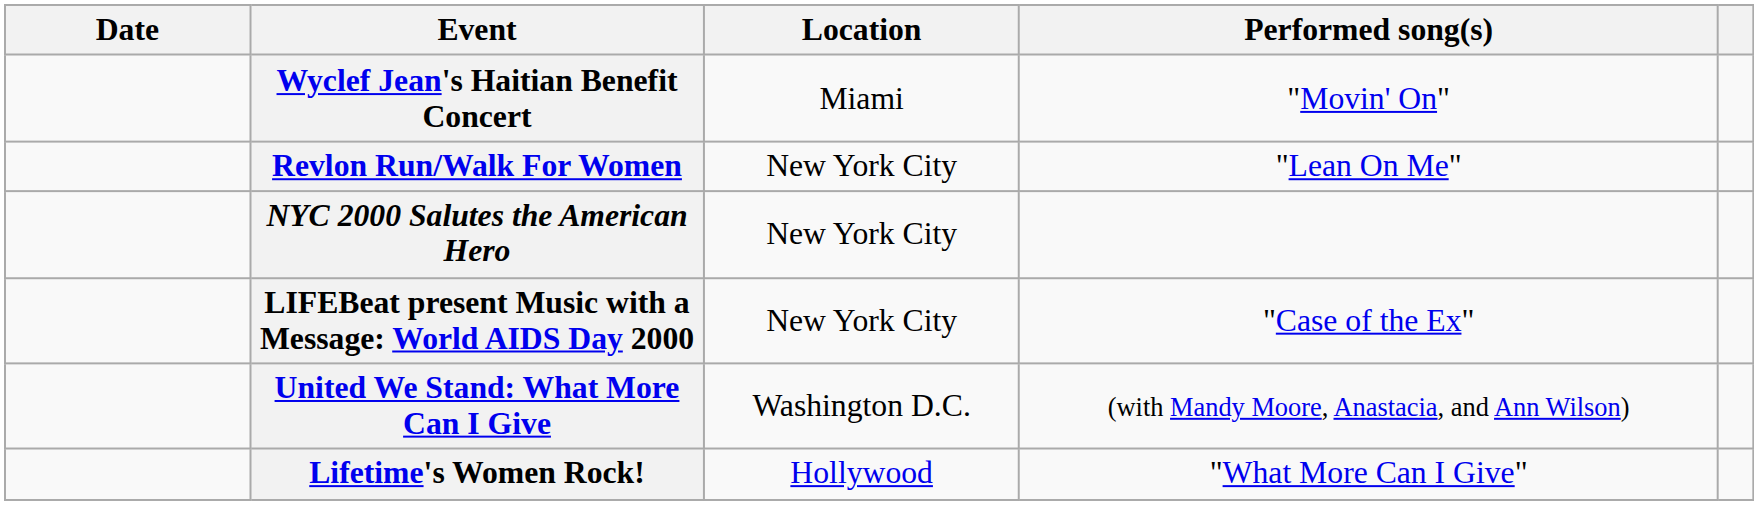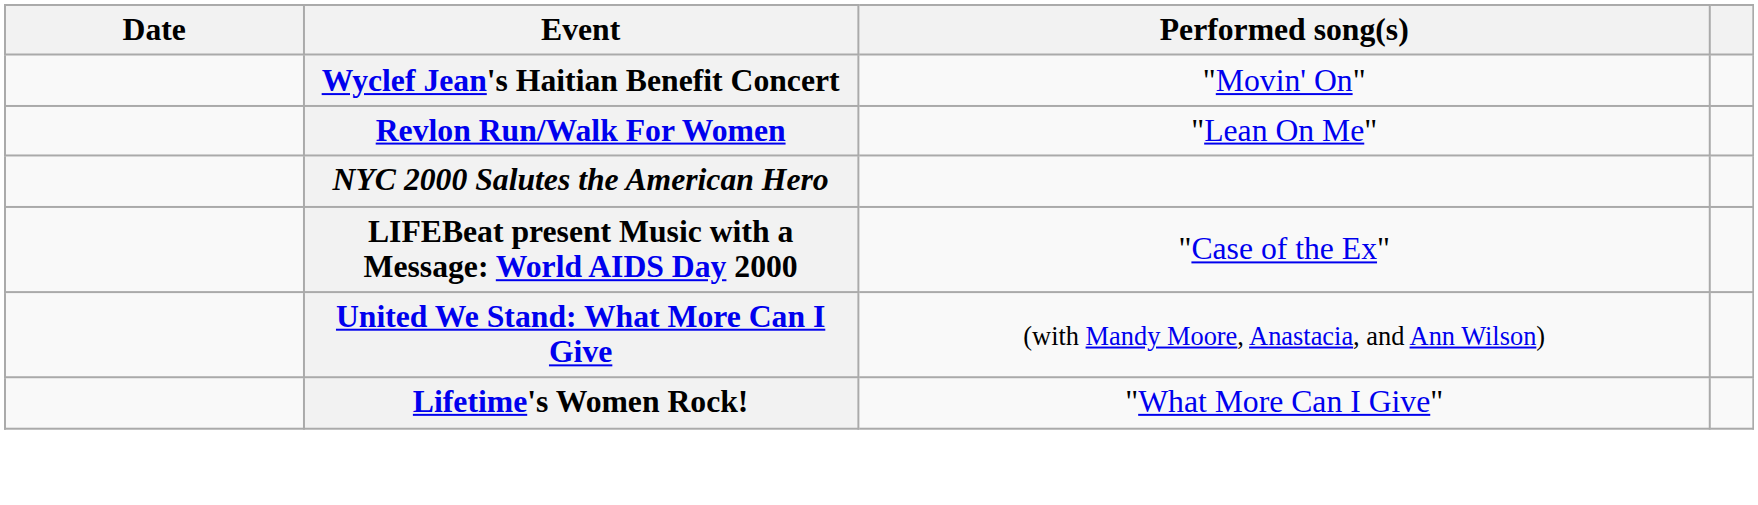 <table class="wikitable sortable plainrowheaders" style="text-align:center;" width="100%">
 <tr>
 <th scope="col" width="14%">Date</th>
 <th scope="col" width="26%">Event</th>
-<th scope="col" width="18%">Location</th>
 <th scope="col" width="40%">Performed song(s)</th>
 <th class="unsortable" scope="col" width="2%"></th>
 </tr>
 <tr>
 <td></td>
 <th scope="row"><a href='#'>Wyclef Jean</a>'s Haitian Benefit Concert</th>
-<td>Miami</td>
 <td>"<a href='#'>Movin' On</a>"</td>
 <td></td>
 </tr>
 <tr>
 <td></td>
 <th scope="row"><a href='#'>Revlon Run/Walk For Women</a></th>
-<td>New York City</td>
 <td>"<a href='#'>Lean On Me</a>"</td>
 <td></td>
 </tr>
 <tr>
 <td></td>
 <th scope="row"><em>NYC 2000 Salutes the American Hero</em></th>
-<td>New York City</td>
 <td></td>
 <td></td>
 </tr>
 <tr>
 <td></td>
 <th scope="row">LIFEBeat present Music with a Message: <a href='#'>World AIDS Day</a> 2000</th>
-<td>New York City</td>
 <td>"<a href='#'>Case of the Ex</a>"</td>
 <td></td>
 </tr>
 <tr>
 <td></td>
 <th scope="row"><a href='#'>United We Stand: What More Can I Give</a></th>
-<td>Washington D.C.</td>
 <td> <small>(with <a href='#'>Mandy Moore</a>, <a href='#'>Anastacia</a>, and <a href='#'>Ann Wilson</a>)</small></td>
 <td></td>
 </tr>
 <tr>
 <td></td>
 <th scope="row"><a href='#'>Lifetime</a>'s Women Rock!</th>
-<td><a href='#'>Hollywood</a></td>
 <td>"<a href='#'>What More Can I Give</a>"</td>
 <td></td>
 </tr>
 </table>
